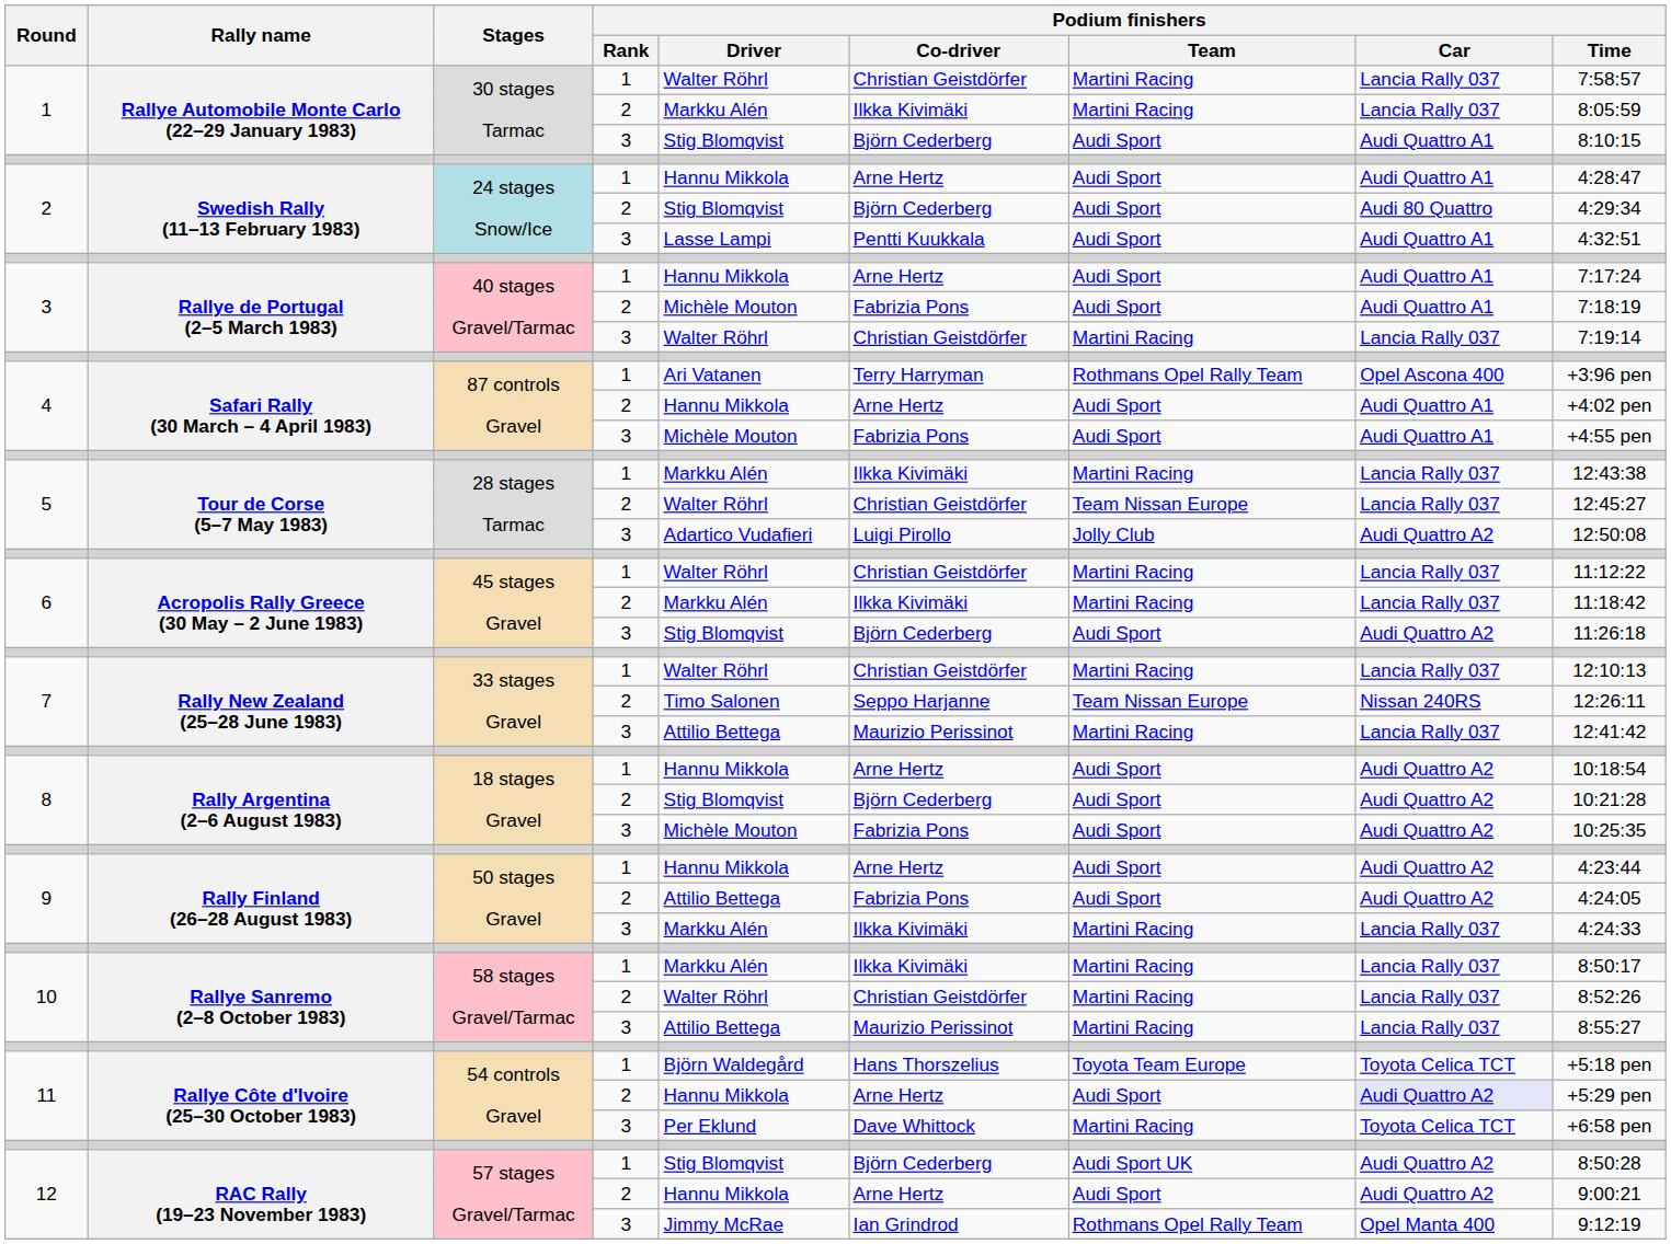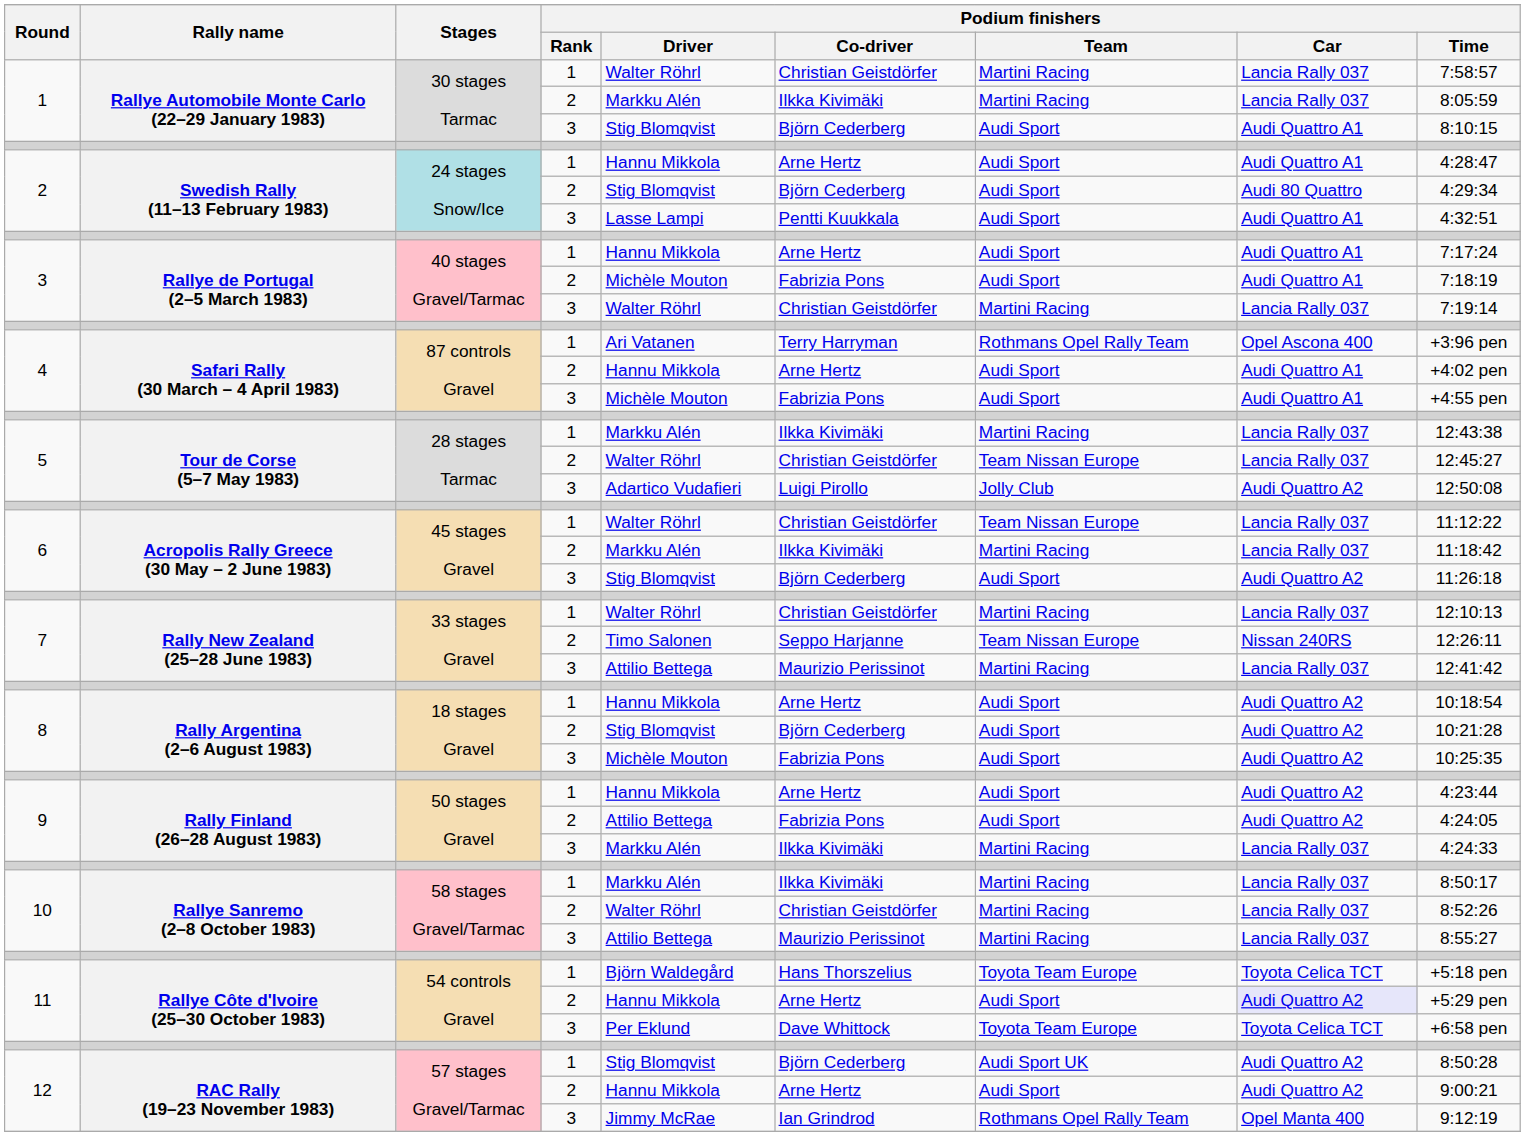 <table class="wikitable" width="100%" align=center style="font-size:90%;">
 <tr>
 </tr>
 <tr style="background:#efefef;">
 <th rowspan=2>Round</th>
 <th rowspan=2>Rally name</th>
 <th rowspan=2>Stages</th>
 <th colspan=6>Podium finishers</th>
 </tr>
 <tr>
 <th>Rank</th>
 <th>Driver</th>
 <th>Co-driver</th>
 <th>Team</th>
 <th>Car</th>
 <th>Time</th>
 </tr>
 <tr>
 <td rowspan=3 align=center>1</td>
 <th rowspan=3><br><a href='#'>Rallye Automobile Monte Carlo</a><br>(22–29 January 1983)</th>
 <td rowspan=3 align=center style="background:gainsboro;">30 stages<br><br>Tarmac</td>
 <td align=center>1</td>
 <td> <a href='#'>Walter Röhrl</a></td>
 <td> <a href='#'>Christian Geistdörfer</a></td>
 <td> <a href='#'>Martini Racing</a></td>
 <td><a href='#'>Lancia Rally 037</a></td>
 <td align=center>7:58:57</td>
 </tr>
 <tr>
 <td align=center>2</td>
 <td> <a href='#'>Markku Alén</a></td>
 <td> <a href='#'>Ilkka Kivimäki</a></td>
 <td> <a href='#'>Martini Racing</a></td>
 <td><a href='#'>Lancia Rally 037</a></td>
 <td align=center>8:05:59</td>
 </tr>
 <tr>
 <td align=center>3</td>
 <td> <a href='#'>Stig Blomqvist</a></td>
 <td> <a href='#'>Björn Cederberg</a></td>
 <td> <a href='#'>Audi Sport</a></td>
 <td><a href='#'>Audi Quattro A1</a></td>
 <td align=center>8:10:15</td>
 </tr>
 <tr style="background:lightgrey;">
 <td></td>
 <td></td>
 <td></td>
 <td></td>
 <td></td>
 <td></td>
 <td></td>
 <td></td>
 <td></td>
 </tr>
 <tr>
 <td rowspan=3 align=center>2</td>
 <th rowspan=3><br><a href='#'>Swedish Rally</a><br>(11–13 February 1983)</th>
 <td rowspan=3 align=center style="background:powderblue;">24 stages<br><br>Snow/Ice</td>
 <td align=center>1</td>
 <td> <a href='#'>Hannu Mikkola</a></td>
 <td> <a href='#'>Arne Hertz</a></td>
 <td> <a href='#'>Audi Sport</a></td>
 <td><a href='#'>Audi Quattro A1</a></td>
 <td align=center>4:28:47</td>
 </tr>
 <tr>
 <td align=center>2</td>
 <td> <a href='#'>Stig Blomqvist</a></td>
 <td> <a href='#'>Björn Cederberg</a></td>
 <td> <a href='#'>Audi Sport</a></td>
 <td><a href='#'>Audi 80 Quattro</a></td>
 <td align=center>4:29:34</td>
 </tr>
 <tr>
 <td align=center>3</td>
 <td> <a href='#'>Lasse Lampi</a></td>
 <td> <a href='#'>Pentti Kuukkala</a></td>
 <td> <a href='#'>Audi Sport</a></td>
 <td><a href='#'>Audi Quattro A1</a></td>
 <td align=center>4:32:51</td>
 </tr>
 <tr style="background:lightgrey;">
 <td></td>
 <td></td>
 <td></td>
 <td></td>
 <td></td>
 <td></td>
 <td></td>
 <td></td>
 <td></td>
 </tr>
 <tr>
 <td rowspan=3 align=center>3</td>
 <th rowspan=3><br><a href='#'>Rallye de Portugal</a><br>(2–5 March 1983)</th>
 <td rowspan=3 align=center style="background:pink;">40 stages<br><br>Gravel/Tarmac</td>
 <td align=center>1</td>
 <td> <a href='#'>Hannu Mikkola</a></td>
 <td> <a href='#'>Arne Hertz</a></td>
 <td> <a href='#'>Audi Sport</a></td>
 <td><a href='#'>Audi Quattro A1</a></td>
 <td align=center>7:17:24</td>
 </tr>
 <tr>
 <td align=center>2</td>
 <td> <a href='#'>Michèle Mouton</a></td>
 <td> <a href='#'>Fabrizia Pons</a></td>
 <td> <a href='#'>Audi Sport</a></td>
 <td><a href='#'>Audi Quattro A1</a></td>
 <td align=center>7:18:19</td>
 </tr>
 <tr>
 <td align=center>3</td>
 <td> <a href='#'>Walter Röhrl</a></td>
 <td> <a href='#'>Christian Geistdörfer</a></td>
 <td> <a href='#'>Martini Racing</a></td>
 <td><a href='#'>Lancia Rally 037</a></td>
 <td align=center>7:19:14</td>
 </tr>
 <tr style="background:lightgrey;">
 <td></td>
 <td></td>
 <td></td>
 <td></td>
 <td></td>
 <td></td>
 <td></td>
 <td></td>
 <td></td>
 </tr>
 <tr>
 <td rowspan=3 align=center>4</td>
 <th rowspan=3><br><a href='#'>Safari Rally</a><br>(30 March – 4 April 1983)</th>
 <td rowspan=3 align=center style="background:wheat;">87 controls<br><br>Gravel</td>
 <td align=center>1</td>
 <td> <a href='#'>Ari Vatanen</a></td>
 <td> <a href='#'>Terry Harryman</a></td>
 <td> <a href='#'>Rothmans Opel Rally Team</a></td>
 <td><a href='#'>Opel Ascona 400</a></td>
 <td align=center>+3:96 pen</td>
 </tr>
 <tr>
 <td align=center>2</td>
 <td> <a href='#'>Hannu Mikkola</a></td>
 <td> <a href='#'>Arne Hertz</a></td>
 <td> <a href='#'>Audi Sport</a></td>
 <td><a href='#'>Audi Quattro A1</a></td>
 <td align=center>+4:02 pen</td>
 </tr>
 <tr>
 <td align=center>3</td>
 <td> <a href='#'>Michèle Mouton</a></td>
 <td> <a href='#'>Fabrizia Pons</a></td>
 <td> <a href='#'>Audi Sport</a></td>
 <td><a href='#'>Audi Quattro A1</a></td>
 <td align=center>+4:55 pen</td>
 </tr>
 <tr style="background:lightgrey;">
 <td></td>
 <td></td>
 <td></td>
 <td></td>
 <td></td>
 <td></td>
 <td></td>
 <td></td>
 <td></td>
 </tr>
 <tr>
 <td rowspan=3 align=center>5</td>
 <th rowspan=3><br><a href='#'>Tour de Corse</a><br>(5–7 May 1983)</th>
 <td rowspan=3 align=center style="background:gainsboro;">28 stages<br><br>Tarmac</td>
 <td align=center>1</td>
 <td> <a href='#'>Markku Alén</a></td>
 <td> <a href='#'>Ilkka Kivimäki</a></td>
 <td> <a href='#'>Martini Racing</a></td>
 <td><a href='#'>Lancia Rally 037</a></td>
 <td align=center>12:43:38</td>
 </tr>
 <tr>
 <td align=center>2</td>
 <td> <a href='#'>Walter Röhrl</a></td>
 <td> <a href='#'>Christian Geistdörfer</a></td>
 <td> <a href='#'>Team Nissan Europe</a></td>
 <td><a href='#'>Lancia Rally 037</a></td>
 <td align=center>12:45:27</td>
 </tr>
 <tr>
 <td align=center>3</td>
 <td> <a href='#'>Adartico Vudafieri</a></td>
 <td> <a href='#'>Luigi Pirollo</a></td>
 <td> <a href='#'>Jolly Club</a></td>
 <td><a href='#'>Audi Quattro A2</a></td>
 <td align=center>12:50:08</td>
 </tr>
 <tr style="background:lightgrey;">
 <td></td>
 <td></td>
 <td></td>
 <td></td>
 <td></td>
 <td></td>
 <td></td>
 <td></td>
 <td></td>
 </tr>
 <tr>
 <td rowspan=3 align=center>6</td>
 <th rowspan=3><br><a href='#'>Acropolis Rally Greece</a><br>(30 May – 2 June 1983)</th>
 <td rowspan=3 align=center style="background:wheat;">45 stages<br><br>Gravel</td>
 <td align=center>1</td>
 <td> <a href='#'>Walter Röhrl</a></td>
 <td> <a href='#'>Christian Geistdörfer</a></td>
-<td> <a href='#'>Martini Racing</a></td>
+<td> <a href='#'>Team Nissan Europe</a></td>
 <td><a href='#'>Lancia Rally 037</a></td>
 <td align=center>11:12:22</td>
 </tr>
 <tr>
 <td align=center>2</td>
 <td> <a href='#'>Markku Alén</a></td>
 <td> <a href='#'>Ilkka Kivimäki</a></td>
 <td> <a href='#'>Martini Racing</a></td>
 <td><a href='#'>Lancia Rally 037</a></td>
 <td align=center>11:18:42</td>
 </tr>
 <tr>
 <td align=center>3</td>
 <td> <a href='#'>Stig Blomqvist</a></td>
 <td> <a href='#'>Björn Cederberg</a></td>
 <td> <a href='#'>Audi Sport</a></td>
 <td><a href='#'>Audi Quattro A2</a></td>
 <td align=center>11:26:18</td>
 </tr>
 <tr style="background:lightgrey;">
 <td></td>
 <td></td>
 <td></td>
 <td></td>
 <td></td>
 <td></td>
 <td></td>
 <td></td>
 <td></td>
 </tr>
 <tr>
 <td rowspan=3 align=center>7</td>
 <th rowspan=3><br><a href='#'>Rally New Zealand</a><br>(25–28 June 1983)</th>
 <td rowspan=3 align=center style="background:wheat;">33 stages<br><br>Gravel</td>
 <td align=center>1</td>
 <td> <a href='#'>Walter Röhrl</a></td>
 <td> <a href='#'>Christian Geistdörfer</a></td>
 <td> <a href='#'>Martini Racing</a></td>
 <td><a href='#'>Lancia Rally 037</a></td>
 <td align=center>12:10:13</td>
 </tr>
 <tr>
 <td align=center>2</td>
 <td> <a href='#'>Timo Salonen</a></td>
 <td> <a href='#'>Seppo Harjanne</a></td>
 <td> <a href='#'>Team Nissan Europe</a></td>
 <td><a href='#'>Nissan 240RS</a></td>
 <td align=center>12:26:11</td>
 </tr>
 <tr>
 <td align=center>3</td>
 <td> <a href='#'>Attilio Bettega</a></td>
 <td> <a href='#'>Maurizio Perissinot</a></td>
 <td> <a href='#'>Martini Racing</a></td>
 <td><a href='#'>Lancia Rally 037</a></td>
 <td align=center>12:41:42</td>
 </tr>
 <tr style="background:lightgrey;">
 <td></td>
 <td></td>
 <td></td>
 <td></td>
 <td></td>
 <td></td>
 <td></td>
 <td></td>
 <td></td>
 </tr>
 <tr>
 <td rowspan=3 align=center>8</td>
 <th rowspan=3><br><a href='#'>Rally Argentina</a><br>(2–6 August 1983)</th>
 <td rowspan=3 align=center style="background:wheat;">18 stages<br><br>Gravel</td>
 <td align=center>1</td>
 <td> <a href='#'>Hannu Mikkola</a></td>
 <td> <a href='#'>Arne Hertz</a></td>
 <td> <a href='#'>Audi Sport</a></td>
 <td><a href='#'>Audi Quattro A2</a></td>
 <td align=center>10:18:54</td>
 </tr>
 <tr>
 <td align=center>2</td>
 <td> <a href='#'>Stig Blomqvist</a></td>
 <td> <a href='#'>Björn Cederberg</a></td>
 <td> <a href='#'>Audi Sport</a></td>
 <td><a href='#'>Audi Quattro A2</a></td>
 <td align=center>10:21:28</td>
 </tr>
 <tr>
 <td align=center>3</td>
 <td> <a href='#'>Michèle Mouton</a></td>
 <td> <a href='#'>Fabrizia Pons</a></td>
 <td> <a href='#'>Audi Sport</a></td>
 <td><a href='#'>Audi Quattro A2</a></td>
 <td align=center>10:25:35</td>
 </tr>
 <tr style="background:lightgrey;">
 <td></td>
 <td></td>
 <td></td>
 <td></td>
 <td></td>
 <td></td>
 <td></td>
 <td></td>
 <td></td>
 </tr>
 <tr>
 <td rowspan=3 align=center>9</td>
 <th rowspan=3><br><a href='#'>Rally Finland</a><br>(26–28 August 1983)</th>
 <td rowspan=3 align=center style="background:wheat;">50 stages<br><br>Gravel</td>
 <td align=center>1</td>
 <td> <a href='#'>Hannu Mikkola</a></td>
 <td> <a href='#'>Arne Hertz</a></td>
 <td> <a href='#'>Audi Sport</a></td>
 <td><a href='#'>Audi Quattro A2</a></td>
 <td align=center>4:23:44</td>
 </tr>
 <tr>
 <td align=center>2</td>
 <td> <a href='#'>Attilio Bettega</a></td>
 <td> <a href='#'>Fabrizia Pons</a></td>
 <td> <a href='#'>Audi Sport</a></td>
 <td><a href='#'>Audi Quattro A2</a></td>
 <td align=center>4:24:05</td>
 </tr>
 <tr>
 <td align=center>3</td>
 <td> <a href='#'>Markku Alén</a></td>
 <td> <a href='#'>Ilkka Kivimäki</a></td>
 <td> <a href='#'>Martini Racing</a></td>
 <td><a href='#'>Lancia Rally 037</a></td>
 <td align=center>4:24:33</td>
 </tr>
 <tr style="background:lightgrey;">
 <td></td>
 <td></td>
 <td></td>
 <td></td>
 <td></td>
 <td></td>
 <td></td>
 <td></td>
 <td></td>
 </tr>
 <tr>
 <td rowspan=3 align=center>10</td>
 <th rowspan=3><br><a href='#'>Rallye Sanremo</a><br>(2–8 October 1983)</th>
 <td rowspan=3 align=center style="background:pink;">58 stages<br><br>Gravel/Tarmac</td>
 <td align=center>1</td>
 <td> <a href='#'>Markku Alén</a></td>
 <td> <a href='#'>Ilkka Kivimäki</a></td>
 <td> <a href='#'>Martini Racing</a></td>
 <td><a href='#'>Lancia Rally 037</a></td>
 <td align=center>8:50:17</td>
 </tr>
 <tr>
 <td align=center>2</td>
 <td> <a href='#'>Walter Röhrl</a></td>
 <td> <a href='#'>Christian Geistdörfer</a></td>
 <td> <a href='#'>Martini Racing</a></td>
 <td><a href='#'>Lancia Rally 037</a></td>
 <td align=center>8:52:26</td>
 </tr>
 <tr>
 <td align=center>3</td>
 <td> <a href='#'>Attilio Bettega</a></td>
 <td> <a href='#'>Maurizio Perissinot</a></td>
 <td> <a href='#'>Martini Racing</a></td>
 <td><a href='#'>Lancia Rally 037</a></td>
 <td align=center>8:55:27</td>
 </tr>
 <tr style="background:lightgrey;">
 <td></td>
 <td></td>
 <td></td>
 <td></td>
 <td></td>
 <td></td>
 <td></td>
 <td></td>
 <td></td>
 </tr>
 <tr>
 <td rowspan=3 align=center>11</td>
 <th rowspan=3><br><a href='#'>Rallye Côte d'Ivoire</a><br>(25–30 October 1983)</th>
 <td rowspan=3 align=center style="background:wheat;">54 controls<br><br>Gravel</td>
 <td align=center>1</td>
 <td> <a href='#'>Björn Waldegård</a></td>
 <td> <a href='#'>Hans Thorszelius</a></td>
 <td> <a href='#'>Toyota Team Europe</a></td>
 <td><a href='#'>Toyota Celica TCT</a></td>
 <td align=center>+5:18 pen</td>
 </tr>
 <tr>
 <td align=center>2</td>
 <td> <a href='#'>Hannu Mikkola</a></td>
 <td> <a href='#'>Arne Hertz</a></td>
 <td> <a href='#'>Audi Sport</a></td>
 <td style="background: lavender;"><a href='#'>Audi Quattro A2</a></td>
 <td align=center>+5:29 pen</td>
 </tr>
 <tr>
 <td align=center>3</td>
 <td> <a href='#'>Per Eklund</a></td>
 <td> <a href='#'>Dave Whittock</a></td>
-<td> <a href='#'>Martini Racing</a></td>
+<td> <a href='#'>Toyota Team Europe</a></td>
 <td><a href='#'>Toyota Celica TCT</a></td>
 <td align=center>+6:58 pen</td>
 </tr>
 <tr style="background:lightgrey;">
 <td></td>
 <td></td>
 <td></td>
 <td></td>
 <td></td>
 <td></td>
 <td></td>
 <td></td>
 <td></td>
 </tr>
 <tr>
 <td rowspan=3 align=center>12</td>
 <th rowspan=3><br><a href='#'>RAC Rally</a><br>(19–23 November 1983)</th>
 <td rowspan=3 align=center style="background:pink;">57 stages<br><br>Gravel/Tarmac</td>
 <td align=center>1</td>
 <td> <a href='#'>Stig Blomqvist</a></td>
 <td> <a href='#'>Björn Cederberg</a></td>
 <td> <a href='#'>Audi Sport UK</a></td>
 <td><a href='#'>Audi Quattro A2</a></td>
 <td align=center>8:50:28</td>
 </tr>
 <tr>
 <td align=center>2</td>
 <td> <a href='#'>Hannu Mikkola</a></td>
 <td> <a href='#'>Arne Hertz</a></td>
 <td> <a href='#'>Audi Sport</a></td>
 <td><a href='#'>Audi Quattro A2</a></td>
 <td align=center>9:00:21</td>
 </tr>
 <tr>
 <td align=center>3</td>
 <td> <a href='#'>Jimmy McRae</a></td>
 <td> <a href='#'>Ian Grindrod</a></td>
 <td> <a href='#'>Rothmans Opel Rally Team</a></td>
 <td><a href='#'>Opel Manta 400</a></td>
 <td align=center>9:12:19</td>
 </tr>
 <tr>
 </tr>
 </table>
